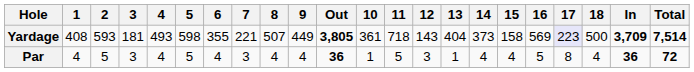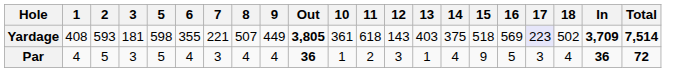 <table class="wikitable" style="text-align:center">
 <tr>
 <th>Hole</th>
 <th>1</th>
 <th>2</th>
 <th>3</th>
-<th>4</th>
 <th>5</th>
 <th>6</th>
 <th>7</th>
 <th>8</th>
 <th>9</th>
 <th>Out</th>
 <th>10</th>
 <th>11</th>
 <th>12</th>
 <th>13</th>
 <th>14</th>
 <th>15</th>
 <th>16</th>
 <th>17</th>
 <th>18</th>
 <th>In</th>
 <th>Total</th>
 </tr>
 <tr>
 <th>Yardage</th>
 <td>408</td>
 <td>593</td>
 <td>181</td>
-<td>493</td>
 <td>598</td>
 <td>355</td>
 <td>221</td>
 <td>507</td>
 <td>449</td>
 <td><strong>3,805</strong></td>
 <td>361</td>
-<td>718</td>
+<td>618</td>
 <td>143</td>
-<td>404</td>
-<td>373</td>
-<td>158</td>
+<td>403</td>
+<td>375</td>
+<td>518</td>
 <td>569</td>
 <td style="background: lavender;">223</td>
-<td>500</td>
+<td>502</td>
 <td><strong>3,709</strong></td>
 <td><strong>7,514</strong></td>
 </tr>
 <tr>
 <th>Par</th>
 <td>4</td>
 <td>5</td>
 <td>3</td>
-<td>4</td>
 <td>5</td>
 <td>4</td>
 <td>3</td>
 <td>4</td>
 <td>4</td>
 <td><strong>36</strong></td>
 <td>1</td>
-<td>5</td>
+<td>2</td>
 <td>3</td>
 <td>1</td>
 <td>4</td>
-<td>4</td>
+<td>9</td>
 <td>5</td>
-<td>8</td>
+<td>3</td>
 <td>4</td>
 <td><strong>36</strong></td>
 <td><strong>72</strong></td>
 </tr>
 </table>
